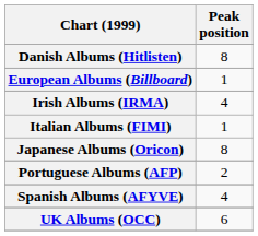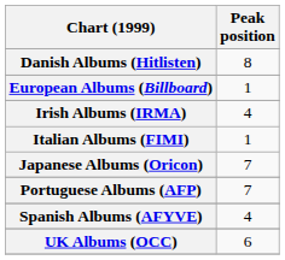 <table class="wikitable sortable plainrowheaders" style="text-align:center">
 <tr>
 <th>Chart (1999)</th>
 <th>Peak<br>position</th>
 </tr>
 <tr>
 </tr>
 <tr>
 </tr>
 <tr>
 </tr>
 <tr>
 </tr>
 <tr>
 </tr>
 <tr>
 </tr>
 <tr>
 <th scope="row">Danish Albums (<a href='#'>Hitlisten</a>)</th>
 <td style="text-align:center;">8</td>
 </tr>
 <tr>
 </tr>
 <tr>
 <th scope="row"><a href='#'>European Albums</a> (<em><a href='#'>Billboard</a></em>)</th>
 <td style="text-align:center;">1</td>
 </tr>
 <tr>
 </tr>
 <tr>
 </tr>
 <tr>
 </tr>
 <tr>
 </tr>
 <tr>
 <th scope="row">Irish Albums (<a href='#'>IRMA</a>)</th>
 <td style="text-align:center;">4</td>
 </tr>
 <tr>
 <th scope="row">Italian Albums (<a href='#'>FIMI</a>)</th>
 <td style="text-align:center;">1</td>
 </tr>
 <tr>
 <th scope="row">Japanese Albums (<a href='#'>Oricon</a>)</th>
-<td style="text-align:center;">8</td>
+<td style="text-align:center;">7</td>
 </tr>
 <tr>
 </tr>
 <tr>
 </tr>
 <tr>
 <th scope="row">Portuguese Albums (<a href='#'>AFP</a>)</th>
-<td style="text-align:center;">2</td>
+<td style="text-align:center;">7</td>
 </tr>
 <tr>
 </tr>
 <tr>
 <th scope="row">Spanish Albums (<a href='#'>AFYVE</a>)</th>
 <td style="text-align:center;">4</td>
 </tr>
 <tr>
 </tr>
 <tr>
 </tr>
 <tr>
 <th scope="row"><a href='#'>UK Albums</a> (<a href='#'>OCC</a>)</th>
 <td style="text-align:center;">6</td>
 </tr>
 <tr>
 </tr>
 </table>
